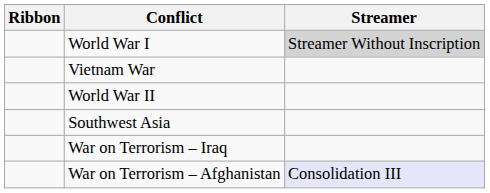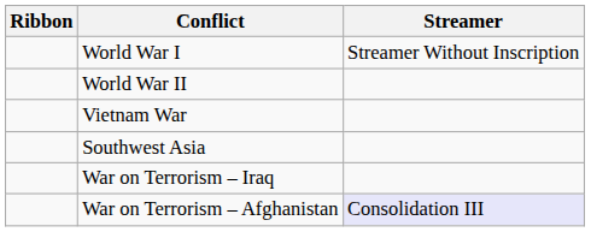 <table class="wikitable">
 <tr>
 <th>Ribbon</th>
 <th>Conflict</th>
 <th>Streamer</th>
 </tr>
 <tr>
 <td></td>
 <td>World War I</td>
-<td style="background: lightgrey;">Streamer Without Inscription</td>
+<td>Streamer Without Inscription</td>
+</tr>
+<tr>
+<td></td>
+<td>World War II</td>
+<td></td>
 </tr>
 <tr>
 <td></td>
 <td>Vietnam War</td>
-<td></td>
-</tr>
-<tr>
-<td></td>
-<td>World War II</td>
 <td></td>
 </tr>
 <tr>
 <td></td>
 <td>Southwest Asia</td>
 <td></td>
 </tr>
 <tr>
 <td></td>
 <td>War on Terrorism – Iraq</td>
 <td></td>
 </tr>
 <tr>
 <td></td>
 <td>War on Terrorism – Afghanistan</td>
 <td style="background: lavender;">Consolidation III</td>
 </tr>
 </table>
